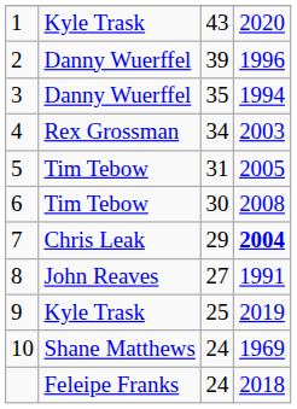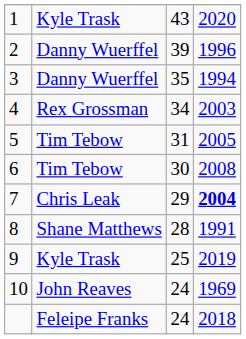 <table class="wikitable">
 <tr>
 </tr>
 <tr>
 <td>1</td>
 <td><a href='#'>Kyle Trask</a></td>
 <td>43</td>
 <td><a href='#'>2020</a></td>
 </tr>
 <tr>
 <td>2</td>
 <td><a href='#'>Danny Wuerffel</a></td>
 <td>39</td>
 <td><a href='#'>1996</a></td>
 </tr>
 <tr>
 <td>3</td>
 <td><a href='#'>Danny Wuerffel</a></td>
 <td>35</td>
 <td><a href='#'>1994</a></td>
 </tr>
 <tr>
 <td>4</td>
 <td><a href='#'>Rex Grossman</a></td>
 <td>34</td>
 <td><a href='#'>2003</a></td>
 </tr>
 <tr>
 <td>5</td>
 <td><a href='#'>Tim Tebow</a></td>
 <td>31</td>
 <td><a href='#'>2005</a></td>
 </tr>
 <tr>
 <td>6</td>
 <td><a href='#'>Tim Tebow</a></td>
 <td>30</td>
 <td><a href='#'>2008</a></td>
 </tr>
 <tr>
 <td>7</td>
 <td><a href='#'>Chris Leak</a></td>
 <td>29</td>
 <td><strong><a href='#'>2004</a></strong></td>
 </tr>
 <tr>
 <td>8</td>
-<td><a href='#'>John Reaves</a></td>
-<td>27</td>
+<td><a href='#'>Shane Matthews</a></td>
+<td>28</td>
 <td><a href='#'>1991</a></td>
 </tr>
 <tr>
 <td>9</td>
 <td><a href='#'>Kyle Trask</a></td>
 <td>25</td>
 <td><a href='#'>2019</a></td>
 </tr>
 <tr>
 <td>10</td>
-<td><a href='#'>Shane Matthews</a></td>
+<td><a href='#'>John Reaves</a></td>
 <td>24</td>
 <td><a href='#'>1969</a></td>
 </tr>
 <tr>
 <td></td>
 <td><a href='#'>Feleipe Franks</a></td>
 <td>24</td>
 <td><a href='#'>2018</a></td>
 </tr>
 </table>
